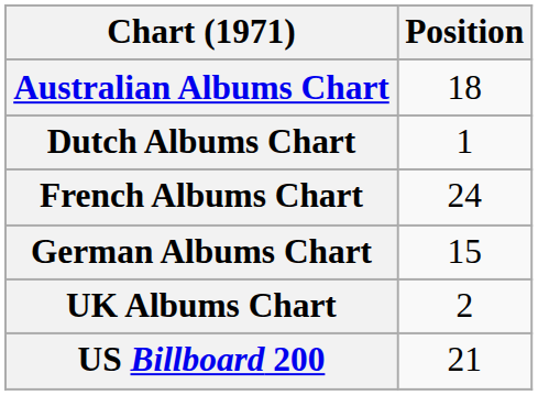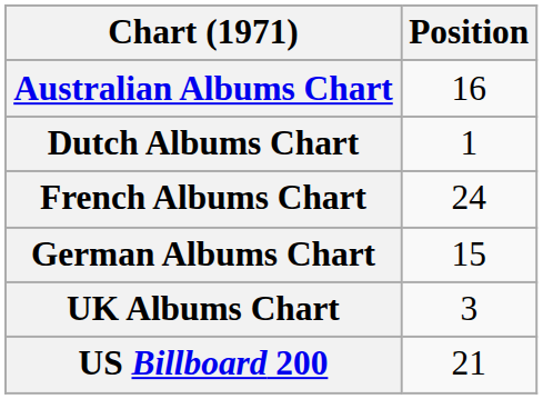 <table class="wikitable sortable plainrowheaders">
 <tr>
 <th>Chart (1971)</th>
 <th>Position</th>
 </tr>
 <tr>
 <th scope="row"><a href='#'>Australian Albums Chart</a></th>
-<td align="center">18</td>
+<td align="center">16</td>
 </tr>
 <tr>
 <th scope="row">Dutch Albums Chart</th>
 <td align="center">1</td>
 </tr>
 <tr>
 <th scope="row">French Albums Chart</th>
 <td align="center">24</td>
 </tr>
 <tr>
 <th scope="row">German Albums Chart</th>
 <td align="center">15</td>
 </tr>
 <tr>
 <th scope="row">UK Albums Chart</th>
-<td align="center">2</td>
+<td align="center">3</td>
 </tr>
 <tr>
 <th scope="row">US <a href='#'><em>Billboard</em> 200</a></th>
 <td align="center">21</td>
 </tr>
 </table>
